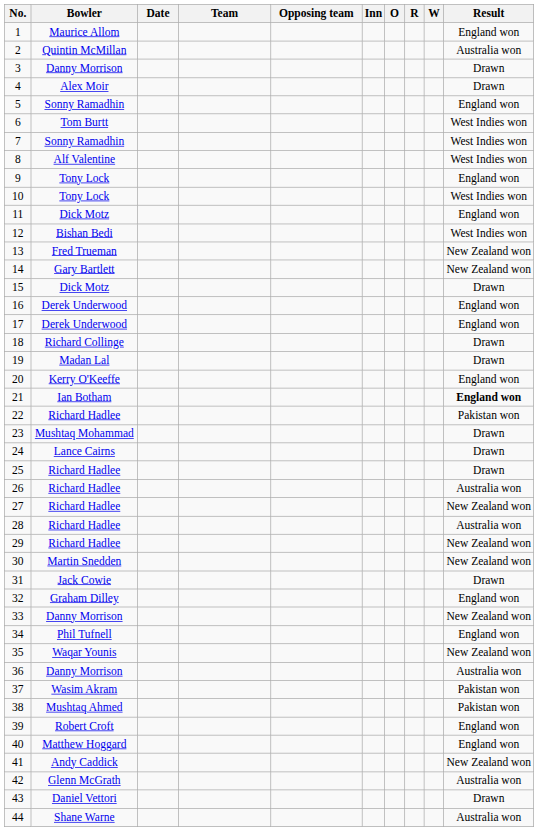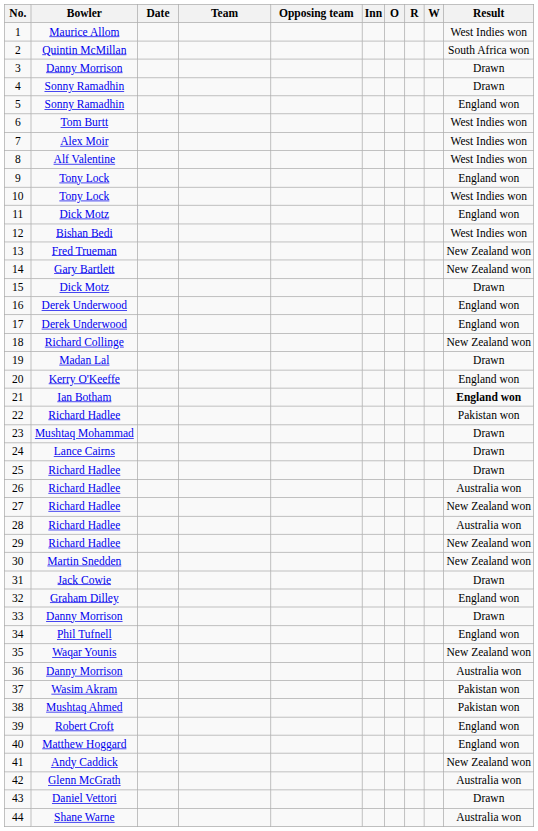 <table class="wikitable sortable">
 <tr align=center>
 <th scope="col" style="width:30px;">No.</th>
 <th scope="col" style="width:140px;">Bowler</th>
 <th scope="col" style="width:50px;">Date</th>
 <th scope="col" style="width:120px;">Team</th>
 <th scope="col" style="width:120px;">Opposing team</th>
 <th scope="col" style="width:20px;">Inn</th>
 <th scope="col" style="width:20px;">O</th>
 <th scope="col" style="width:20px;">R</th>
 <th scope="col" style="width:20px;">W</th>
 <th>Result</th>
 </tr>
 <tr align=center>
 <td>1</td>
 <td><a href='#'>Maurice Allom</a></td>
 <td></td>
 <td></td>
 <td></td>
 <td></td>
 <td></td>
 <td></td>
 <td></td>
-<td>England won</td>
+<td>West Indies won</td>
 </tr>
 <tr align=center>
 <td>2</td>
 <td><a href='#'>Quintin McMillan</a></td>
 <td></td>
 <td></td>
 <td></td>
 <td></td>
 <td></td>
 <td></td>
 <td></td>
-<td>Australia won</td>
+<td>South Africa won</td>
 </tr>
 <tr align=center>
 <td>3</td>
 <td><a href='#'>Danny Morrison</a></td>
 <td></td>
 <td></td>
 <td></td>
 <td></td>
 <td></td>
 <td></td>
 <td></td>
 <td>Drawn</td>
 </tr>
 <tr align=center>
 <td>4</td>
-<td><a href='#'>Alex Moir</a></td>
+<td><a href='#'>Sonny Ramadhin</a></td>
 <td></td>
 <td></td>
 <td></td>
 <td></td>
 <td></td>
 <td></td>
 <td></td>
 <td>Drawn</td>
 </tr>
 <tr align=center>
 <td>5</td>
 <td><a href='#'>Sonny Ramadhin</a></td>
 <td></td>
 <td></td>
 <td></td>
 <td></td>
 <td></td>
 <td></td>
 <td></td>
 <td>England won</td>
 </tr>
 <tr align=center>
 <td>6</td>
 <td><a href='#'>Tom Burtt</a></td>
 <td></td>
 <td></td>
 <td></td>
 <td></td>
 <td></td>
 <td></td>
 <td></td>
 <td>West Indies won</td>
 </tr>
 <tr align=center>
 <td>7</td>
-<td><a href='#'>Sonny Ramadhin</a></td>
+<td><a href='#'>Alex Moir</a></td>
 <td></td>
 <td></td>
 <td></td>
 <td></td>
 <td></td>
 <td></td>
 <td></td>
 <td>West Indies won</td>
 </tr>
 <tr align=center>
 <td>8</td>
 <td><a href='#'>Alf Valentine</a></td>
 <td></td>
 <td></td>
 <td></td>
 <td></td>
 <td></td>
 <td></td>
 <td></td>
 <td>West Indies won</td>
 </tr>
 <tr align=center>
 <td>9</td>
 <td><a href='#'>Tony Lock</a></td>
 <td></td>
 <td></td>
 <td></td>
 <td></td>
 <td></td>
 <td></td>
 <td></td>
 <td>England won</td>
 </tr>
 <tr align=center>
 <td>10</td>
 <td><a href='#'>Tony Lock</a></td>
 <td></td>
 <td></td>
 <td></td>
 <td></td>
 <td></td>
 <td></td>
 <td></td>
 <td>West Indies won</td>
 </tr>
 <tr align=center>
 <td>11</td>
 <td><a href='#'>Dick Motz</a></td>
 <td></td>
 <td></td>
 <td></td>
 <td></td>
 <td></td>
 <td></td>
 <td></td>
 <td>England won</td>
 </tr>
 <tr align=center>
 <td>12</td>
 <td><a href='#'>Bishan Bedi</a></td>
 <td></td>
 <td></td>
 <td></td>
 <td></td>
 <td></td>
 <td></td>
 <td></td>
 <td>West Indies won</td>
 </tr>
 <tr align=center>
 <td>13</td>
 <td><a href='#'>Fred Trueman</a></td>
 <td></td>
 <td></td>
 <td></td>
 <td></td>
 <td></td>
 <td></td>
 <td></td>
 <td>New Zealand won</td>
 </tr>
 <tr align=center>
 <td>14</td>
 <td><a href='#'>Gary Bartlett</a></td>
 <td></td>
 <td></td>
 <td></td>
 <td></td>
 <td></td>
 <td></td>
 <td></td>
 <td>New Zealand won</td>
 </tr>
 <tr align=center>
 <td>15</td>
 <td><a href='#'>Dick Motz</a></td>
 <td></td>
 <td></td>
 <td></td>
 <td></td>
 <td></td>
 <td></td>
 <td></td>
 <td>Drawn</td>
 </tr>
 <tr align=center>
 <td>16</td>
 <td><a href='#'>Derek Underwood</a></td>
 <td></td>
 <td></td>
 <td></td>
 <td></td>
 <td></td>
 <td></td>
 <td></td>
 <td>England won</td>
 </tr>
 <tr align=center>
 <td>17</td>
 <td><a href='#'>Derek Underwood</a></td>
 <td></td>
 <td></td>
 <td></td>
 <td></td>
 <td></td>
 <td></td>
 <td></td>
 <td>England won</td>
 </tr>
 <tr align=center>
 <td>18</td>
 <td><a href='#'>Richard Collinge</a></td>
 <td></td>
 <td></td>
 <td></td>
 <td></td>
 <td></td>
 <td></td>
 <td></td>
-<td>Drawn</td>
+<td>New Zealand won</td>
 </tr>
 <tr align=center>
 <td>19</td>
 <td><a href='#'>Madan Lal</a></td>
 <td></td>
 <td></td>
 <td></td>
 <td></td>
 <td></td>
 <td></td>
 <td></td>
 <td>Drawn</td>
 </tr>
 <tr align=center>
 <td>20</td>
 <td><a href='#'>Kerry O'Keeffe</a></td>
 <td></td>
 <td></td>
 <td></td>
 <td></td>
 <td></td>
 <td></td>
 <td></td>
 <td>England won</td>
 </tr>
 <tr align=center>
 <td>21</td>
 <td><a href='#'>Ian Botham</a></td>
 <td></td>
 <td></td>
 <td></td>
 <td></td>
 <td></td>
 <td></td>
 <td></td>
 <td><strong>England won</strong></td>
 </tr>
 <tr align=center>
 <td>22</td>
 <td><a href='#'>Richard Hadlee</a></td>
 <td></td>
 <td></td>
 <td></td>
 <td></td>
 <td></td>
 <td></td>
 <td></td>
 <td>Pakistan won</td>
 </tr>
 <tr align=center>
 <td>23</td>
 <td><a href='#'>Mushtaq Mohammad</a></td>
 <td></td>
 <td></td>
 <td></td>
 <td></td>
 <td></td>
 <td></td>
 <td></td>
 <td>Drawn</td>
 </tr>
 <tr align=center>
 <td>24</td>
 <td><a href='#'>Lance Cairns</a></td>
 <td></td>
 <td></td>
 <td></td>
 <td></td>
 <td></td>
 <td></td>
 <td></td>
 <td>Drawn</td>
 </tr>
 <tr align=center>
 <td>25</td>
 <td><a href='#'>Richard Hadlee</a></td>
 <td></td>
 <td></td>
 <td></td>
 <td></td>
 <td></td>
 <td></td>
 <td></td>
 <td>Drawn</td>
 </tr>
 <tr align=center>
 <td>26</td>
 <td><a href='#'>Richard Hadlee</a></td>
 <td></td>
 <td></td>
 <td></td>
 <td></td>
 <td></td>
 <td></td>
 <td></td>
 <td>Australia won</td>
 </tr>
 <tr align=center>
 <td>27</td>
 <td><a href='#'>Richard Hadlee</a></td>
 <td></td>
 <td></td>
 <td></td>
 <td></td>
 <td></td>
 <td></td>
 <td></td>
 <td>New Zealand won</td>
 </tr>
 <tr align=center>
 <td>28</td>
 <td><a href='#'>Richard Hadlee</a></td>
 <td></td>
 <td></td>
 <td></td>
 <td></td>
 <td></td>
 <td></td>
 <td></td>
 <td>Australia won</td>
 </tr>
 <tr align=center>
 <td>29</td>
 <td><a href='#'>Richard Hadlee</a></td>
 <td></td>
 <td></td>
 <td></td>
 <td></td>
 <td></td>
 <td></td>
 <td></td>
 <td>New Zealand won</td>
 </tr>
 <tr align=center>
 <td>30</td>
 <td><a href='#'>Martin Snedden</a></td>
 <td></td>
 <td></td>
 <td></td>
 <td></td>
 <td></td>
 <td></td>
 <td></td>
 <td>New Zealand won</td>
 </tr>
 <tr align=center>
 <td>31</td>
 <td><a href='#'>Jack Cowie</a></td>
 <td></td>
 <td></td>
 <td></td>
 <td></td>
 <td></td>
 <td></td>
 <td></td>
 <td>Drawn</td>
 </tr>
 <tr align=center>
 <td>32</td>
 <td><a href='#'>Graham Dilley</a></td>
 <td></td>
 <td></td>
 <td></td>
 <td></td>
 <td></td>
 <td></td>
 <td></td>
 <td>England won</td>
 </tr>
 <tr align=center>
 <td>33</td>
 <td><a href='#'>Danny Morrison</a></td>
 <td></td>
 <td></td>
 <td></td>
 <td></td>
 <td></td>
 <td></td>
 <td></td>
-<td>New Zealand won</td>
+<td>Drawn</td>
 </tr>
 <tr align=center>
 <td>34</td>
 <td><a href='#'>Phil Tufnell</a></td>
 <td></td>
 <td></td>
 <td></td>
 <td></td>
 <td></td>
 <td></td>
 <td></td>
 <td>England won</td>
 </tr>
 <tr align=center>
 <td>35</td>
 <td><a href='#'>Waqar Younis</a></td>
 <td></td>
 <td></td>
 <td></td>
 <td></td>
 <td></td>
 <td></td>
 <td></td>
 <td>New Zealand won</td>
 </tr>
 <tr align=center>
 <td>36</td>
 <td><a href='#'>Danny Morrison</a></td>
 <td></td>
 <td></td>
 <td></td>
 <td></td>
 <td></td>
 <td></td>
 <td></td>
 <td>Australia won</td>
 </tr>
 <tr align=center>
 <td>37</td>
 <td><a href='#'>Wasim Akram</a></td>
 <td></td>
 <td></td>
 <td></td>
 <td></td>
 <td></td>
 <td></td>
 <td></td>
 <td>Pakistan won</td>
 </tr>
 <tr align=center>
 <td>38</td>
 <td><a href='#'>Mushtaq Ahmed</a></td>
 <td></td>
 <td></td>
 <td></td>
 <td></td>
 <td></td>
 <td></td>
 <td></td>
 <td>Pakistan won</td>
 </tr>
 <tr align=center>
 <td>39</td>
 <td><a href='#'>Robert Croft</a></td>
 <td></td>
 <td></td>
 <td></td>
 <td></td>
 <td></td>
 <td></td>
 <td></td>
 <td>England won</td>
 </tr>
 <tr align=center>
 <td>40</td>
 <td><a href='#'>Matthew Hoggard</a></td>
 <td></td>
 <td></td>
 <td></td>
 <td></td>
 <td></td>
 <td></td>
 <td></td>
 <td>England won</td>
 </tr>
 <tr align=center>
 <td>41</td>
 <td><a href='#'>Andy Caddick</a></td>
 <td></td>
 <td></td>
 <td></td>
 <td></td>
 <td></td>
 <td></td>
 <td></td>
 <td>New Zealand won</td>
 </tr>
 <tr align=center>
 <td>42</td>
 <td><a href='#'>Glenn McGrath</a></td>
 <td></td>
 <td></td>
 <td></td>
 <td></td>
 <td></td>
 <td></td>
 <td></td>
 <td>Australia won</td>
 </tr>
 <tr align=center>
 <td>43</td>
 <td><a href='#'>Daniel Vettori</a></td>
 <td></td>
 <td></td>
 <td></td>
 <td></td>
 <td></td>
 <td></td>
 <td></td>
 <td>Drawn</td>
 </tr>
 <tr align=center>
 <td>44</td>
 <td><a href='#'>Shane Warne</a></td>
 <td></td>
 <td></td>
 <td></td>
 <td></td>
 <td></td>
 <td></td>
 <td></td>
 <td>Australia won</td>
 </tr>
 </table>
